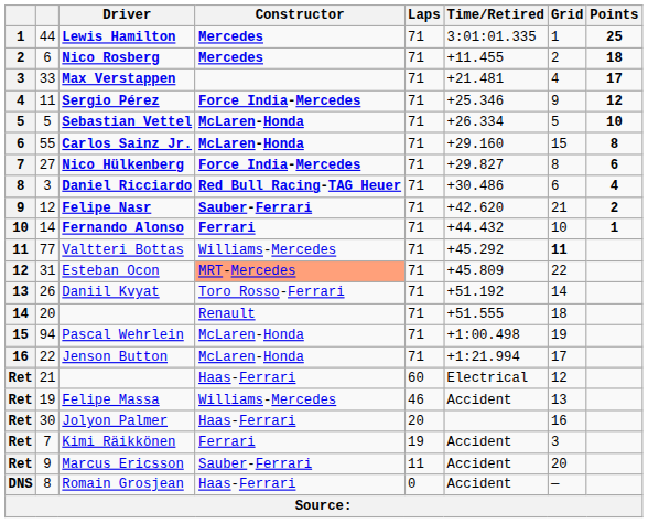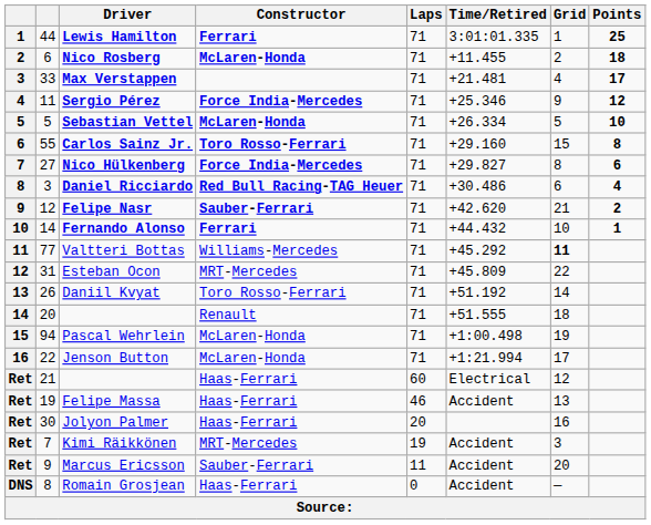 <table class="wikitable" style="font-size: 85%;">
 <tr>
 <th></th>
 <th></th>
 <th>Driver</th>
 <th>Constructor</th>
 <th>Laps</th>
 <th>Time/Retired</th>
 <th>Grid</th>
 <th>Points</th>
 </tr>
 <tr>
 <th>1</th>
 <td align="center">44</td>
 <td> <strong><a href='#'>Lewis Hamilton</a></strong></td>
-<td><strong><a href='#'>Mercedes</a></strong></td>
+<td><strong><a href='#'>Ferrari</a></strong></td>
 <td>71</td>
 <td>3:01:01.335</td>
 <td>1</td>
 <td align="center"><strong>25</strong></td>
 </tr>
 <tr>
 <th>2</th>
 <td align="center">6</td>
 <td> <strong><a href='#'>Nico Rosberg</a></strong></td>
-<td><strong><a href='#'>Mercedes</a></strong></td>
+<td><strong><a href='#'>McLaren</a>-<a href='#'>Honda</a></strong></td>
 <td>71</td>
 <td>+11.455</td>
 <td>2</td>
 <td align="center"><strong>18</strong></td>
 </tr>
 <tr>
 <th>3</th>
 <td align="center">33</td>
 <td> <strong><a href='#'>Max Verstappen</a></strong></td>
 <td></td>
 <td>71</td>
 <td>+21.481</td>
 <td>4</td>
 <td align="center"><strong>17</strong></td>
 </tr>
 <tr>
 <th>4</th>
 <td align="center">11</td>
 <td> <strong><a href='#'>Sergio Pérez</a></strong></td>
 <td><strong><a href='#'>Force India</a>-<a href='#'>Mercedes</a></strong></td>
 <td>71</td>
 <td>+25.346</td>
 <td>9</td>
 <td align="center"><strong>12</strong></td>
 </tr>
 <tr>
 <th>5</th>
 <td align="center">5</td>
 <td> <strong><a href='#'>Sebastian Vettel</a></strong></td>
 <td><strong><a href='#'>McLaren</a>-<a href='#'>Honda</a></strong></td>
 <td>71</td>
 <td>+26.334</td>
 <td>5</td>
 <td align="center"><strong>10</strong></td>
 </tr>
 <tr>
 <th>6</th>
 <td align="center">55</td>
 <td> <strong><a href='#'>Carlos Sainz Jr.</a></strong></td>
-<td><strong><a href='#'>McLaren</a>-<a href='#'>Honda</a></strong></td>
+<td><strong><a href='#'>Toro Rosso</a>-<a href='#'>Ferrari</a></strong></td>
 <td>71</td>
 <td>+29.160</td>
 <td>15</td>
 <td align="center"><strong>8</strong></td>
 </tr>
 <tr>
 <th>7</th>
 <td align="center">27</td>
 <td> <strong><a href='#'>Nico Hülkenberg</a></strong></td>
 <td><strong><a href='#'>Force India</a>-<a href='#'>Mercedes</a></strong></td>
 <td>71</td>
 <td>+29.827</td>
 <td>8</td>
 <td align="center"><strong>6</strong></td>
 </tr>
 <tr>
 <th>8</th>
 <td align="center">3</td>
 <td> <strong><a href='#'>Daniel Ricciardo</a></strong></td>
 <td><strong><a href='#'>Red Bull Racing</a>-<a href='#'>TAG Heuer</a></strong></td>
 <td>71</td>
 <td>+30.486</td>
 <td>6</td>
 <td align="center"><strong>4</strong></td>
 </tr>
 <tr>
 <th>9</th>
 <td align="center">12</td>
 <td> <strong><a href='#'>Felipe Nasr</a></strong></td>
 <td><strong><a href='#'>Sauber</a>-<a href='#'>Ferrari</a></strong></td>
 <td>71</td>
 <td>+42.620</td>
 <td>21</td>
 <td align="center"><strong>2</strong></td>
 </tr>
 <tr>
 <th>10</th>
 <td align="center">14</td>
 <td> <strong><a href='#'>Fernando Alonso</a></strong></td>
 <td><strong><a href='#'>Ferrari</a></strong></td>
 <td>71</td>
 <td>+44.432</td>
 <td>10</td>
 <td align="center"><strong>1</strong></td>
 </tr>
 <tr>
 <th>11</th>
 <td align="center">77</td>
 <td> <a href='#'>Valtteri Bottas</a></td>
 <td><a href='#'>Williams</a>-<a href='#'>Mercedes</a></td>
 <td>71</td>
 <td>+45.292</td>
 <td><strong>11</strong></td>
 <td></td>
 </tr>
 <tr>
 <th>12</th>
 <td align="center">31</td>
 <td> <a href='#'>Esteban Ocon</a></td>
-<td style="background: lightsalmon;"><a href='#'>MRT</a>-<a href='#'>Mercedes</a></td>
+<td><a href='#'>MRT</a>-<a href='#'>Mercedes</a></td>
 <td>71</td>
 <td>+45.809</td>
 <td>22</td>
 <td></td>
 </tr>
 <tr>
 <th>13</th>
 <td align="center">26</td>
 <td> <a href='#'>Daniil Kvyat</a></td>
 <td><a href='#'>Toro Rosso</a>-<a href='#'>Ferrari</a></td>
 <td>71</td>
 <td>+51.192</td>
 <td>14</td>
 <td></td>
 </tr>
 <tr>
 <th>14</th>
 <td align="center">20</td>
 <td></td>
 <td><a href='#'>Renault</a></td>
 <td>71</td>
 <td>+51.555</td>
 <td>18</td>
 <td></td>
 </tr>
 <tr>
 <th>15</th>
 <td align="center">94</td>
 <td> <a href='#'>Pascal Wehrlein</a></td>
 <td><a href='#'>McLaren</a>-<a href='#'>Honda</a></td>
 <td>71</td>
 <td>+1:00.498</td>
 <td>19</td>
 <td></td>
 </tr>
 <tr>
 <th>16</th>
 <td align="center">22</td>
 <td> <a href='#'>Jenson Button</a></td>
 <td><a href='#'>McLaren</a>-<a href='#'>Honda</a></td>
 <td>71</td>
 <td>+1:21.994</td>
 <td>17</td>
 <td></td>
 </tr>
 <tr>
 <th>Ret</th>
 <td align="center">21</td>
 <td></td>
 <td><a href='#'>Haas</a>-<a href='#'>Ferrari</a></td>
 <td>60</td>
 <td>Electrical</td>
 <td>12</td>
 <td></td>
 </tr>
 <tr>
 <th>Ret</th>
 <td align="center">19</td>
 <td> <a href='#'>Felipe Massa</a></td>
-<td><a href='#'>Williams</a>-<a href='#'>Mercedes</a></td>
+<td><a href='#'>Haas</a>-<a href='#'>Ferrari</a></td>
 <td>46</td>
 <td>Accident</td>
 <td>13</td>
 <td></td>
 </tr>
 <tr>
 <th>Ret</th>
 <td align="center">30</td>
 <td> <a href='#'>Jolyon Palmer</a></td>
 <td><a href='#'>Haas</a>-<a href='#'>Ferrari</a></td>
 <td>20</td>
 <td></td>
 <td>16</td>
 <td></td>
 </tr>
 <tr>
 <th>Ret</th>
 <td align="center">7</td>
 <td> <a href='#'>Kimi Räikkönen</a></td>
-<td><a href='#'>Ferrari</a></td>
+<td><a href='#'>MRT</a>-<a href='#'>Mercedes</a></td>
 <td>19</td>
 <td>Accident</td>
 <td>3</td>
 <td></td>
 </tr>
 <tr>
 <th>Ret</th>
 <td align="center">9</td>
 <td> <a href='#'>Marcus Ericsson</a></td>
 <td><a href='#'>Sauber</a>-<a href='#'>Ferrari</a></td>
 <td>11</td>
 <td>Accident</td>
 <td>20</td>
 <td></td>
 </tr>
 <tr>
 <th>DNS</th>
 <td align="center">8</td>
 <td> <a href='#'>Romain Grosjean</a></td>
 <td><a href='#'>Haas</a>-<a href='#'>Ferrari</a></td>
 <td>0</td>
 <td>Accident</td>
 <td>—</td>
 <td></td>
 </tr>
 <tr>
 <th colspan="8">Source:</th>
 </tr>
 </table>
